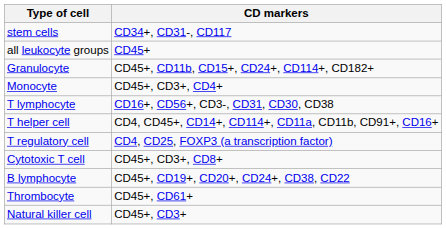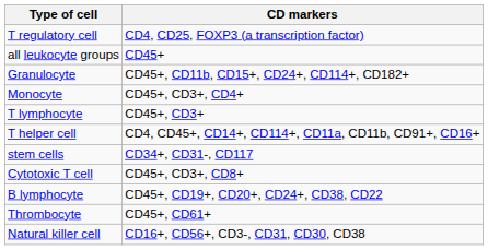 <table class="wikitable">
 <tr>
 <th>Type of cell</th>
 <th>CD markers</th>
 </tr>
 <tr>
-<td><a href='#'>stem cells</a></td>
-<td><a href='#'>CD34</a>+, <a href='#'>CD31</a>-, <a href='#'>CD117</a></td>
+<td><a href='#'>T regulatory cell</a></td>
+<td><a href='#'>CD4</a>, <a href='#'>CD25</a>, <a href='#'>FOXP3 (a transcription factor)</a></td>
 </tr>
 <tr>
 <td>all <a href='#'>leukocyte</a> groups</td>
 <td><a href='#'>CD45</a>+</td>
 </tr>
 <tr>
 <td><a href='#'>Granulocyte</a></td>
 <td>CD45+, <a href='#'>CD11b</a>, <a href='#'>CD15</a>+, <a href='#'>CD24</a>+, <a href='#'>CD114</a>+, CD182+</td>
 </tr>
 <tr>
 <td><a href='#'>Monocyte</a></td>
 <td>CD45+, CD3+, <a href='#'>CD4</a>+</td>
 </tr>
 <tr>
 <td><a href='#'>T lymphocyte</a></td>
-<td><a href='#'>CD16</a>+, <a href='#'>CD56</a>+, CD3-, <a href='#'>CD31</a>, <a href='#'>CD30</a>, CD38</td>
+<td>CD45+, <a href='#'>CD3</a>+</td>
 </tr>
 <tr>
 <td><a href='#'>T helper cell</a></td>
 <td>CD4, CD45+, <a href='#'>CD14</a>+, <a href='#'>CD114</a>+,  <a href='#'>CD11a</a>, CD11b, CD91+, <a href='#'>CD16</a>+</td>
 </tr>
 <tr>
-<td><a href='#'>T regulatory cell</a></td>
-<td><a href='#'>CD4</a>, <a href='#'>CD25</a>, <a href='#'>FOXP3 (a transcription factor)</a></td>
+<td><a href='#'>stem cells</a></td>
+<td><a href='#'>CD34</a>+, <a href='#'>CD31</a>-, <a href='#'>CD117</a></td>
 </tr>
 <tr>
 <td><a href='#'>Cytotoxic T cell</a></td>
 <td>CD45+, CD3+, <a href='#'>CD8</a>+</td>
 </tr>
 <tr>
 <td><a href='#'>B lymphocyte</a></td>
 <td>CD45+, <a href='#'>CD19</a>+, <a href='#'>CD20</a>+, <a href='#'>CD24</a>+, <a href='#'>CD38</a>, <a href='#'>CD22</a></td>
 </tr>
 <tr>
 <td><a href='#'>Thrombocyte</a></td>
 <td>CD45+, <a href='#'>CD61</a>+</td>
 </tr>
 <tr>
 <td><a href='#'>Natural killer cell</a></td>
-<td>CD45+, <a href='#'>CD3</a>+</td>
+<td><a href='#'>CD16</a>+, <a href='#'>CD56</a>+, CD3-, <a href='#'>CD31</a>, <a href='#'>CD30</a>, CD38</td>
 </tr>
 </table>
